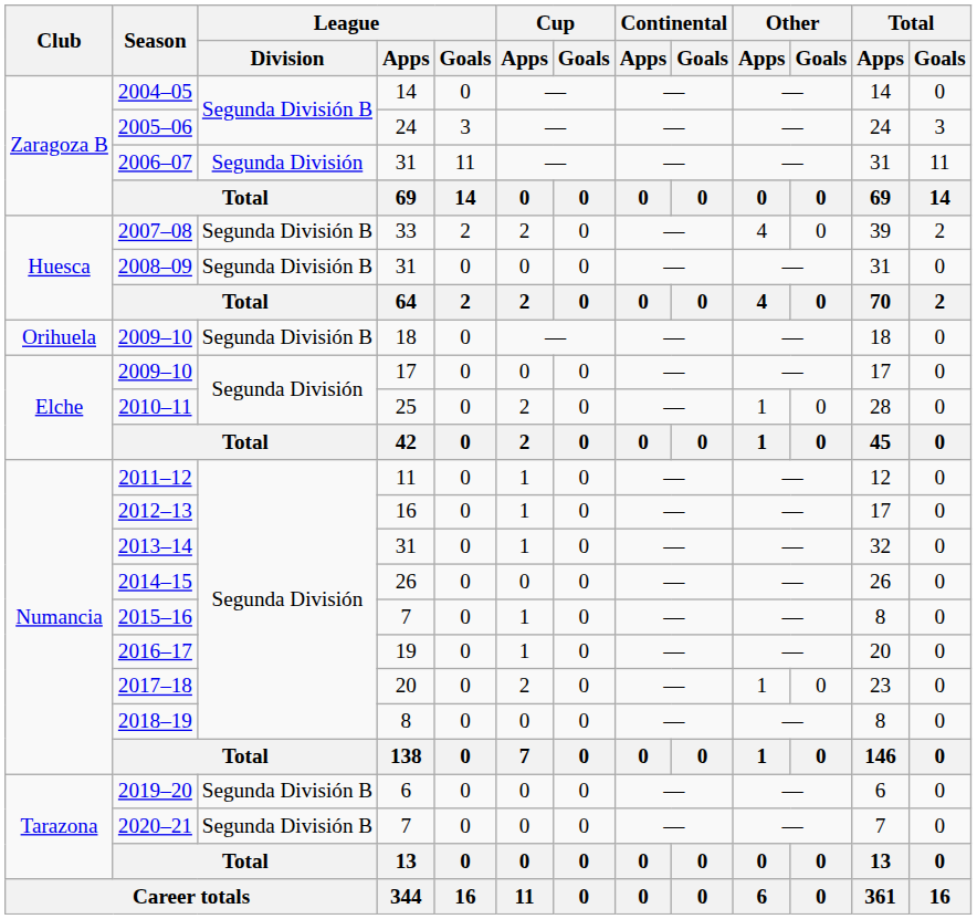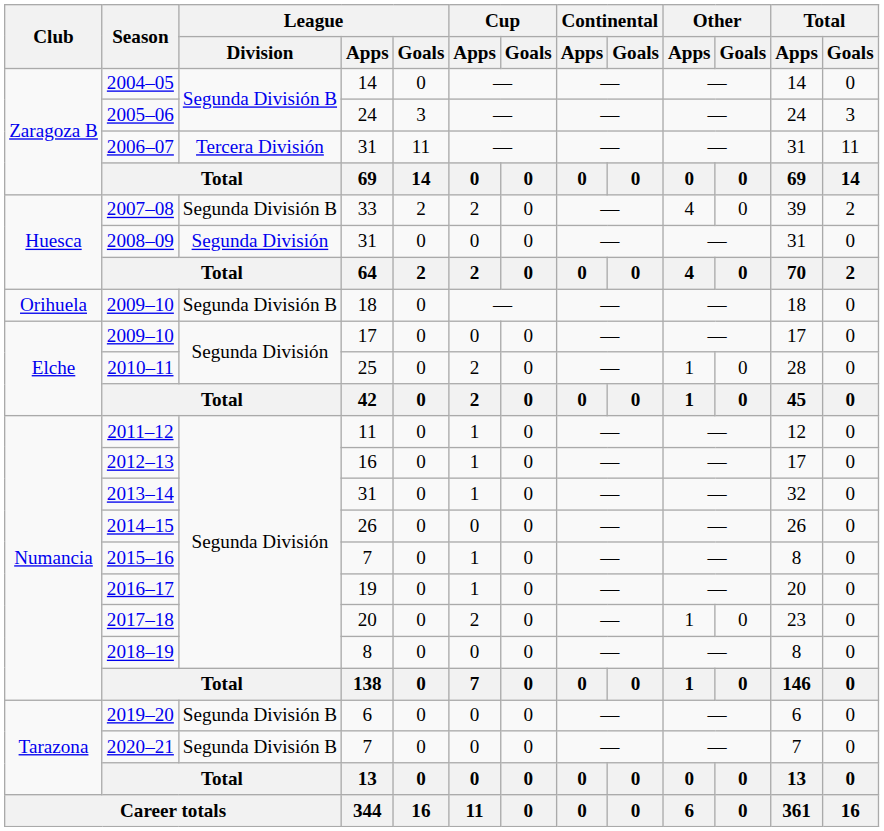 <table class="wikitable" style="font-size:90%; text-align: center">
 <tr>
 <th rowspan=2>Club</th>
 <th rowspan=2>Season</th>
 <th colspan=3>League</th>
 <th colspan=2>Cup</th>
 <th colspan=2>Continental</th>
 <th colspan=2>Other</th>
 <th colspan=2>Total</th>
 </tr>
 <tr>
 <th>Division</th>
 <th>Apps</th>
 <th>Goals</th>
 <th>Apps</th>
 <th>Goals</th>
 <th>Apps</th>
 <th>Goals</th>
 <th>Apps</th>
 <th>Goals</th>
 <th>Apps</th>
 <th>Goals</th>
 </tr>
 <tr>
 <td rowspan=4><a href='#'>Zaragoza B</a></td>
 <td><a href='#'>2004–05</a></td>
 <td rowspan=2><a href='#'>Segunda División B</a></td>
 <td>14</td>
 <td>0</td>
 <td colspan="2">—</td>
 <td colspan="2">—</td>
 <td colspan="2">—</td>
 <td>14</td>
 <td>0</td>
 </tr>
 <tr>
 <td><a href='#'>2005–06</a></td>
 <td>24</td>
 <td>3</td>
 <td colspan="2">—</td>
 <td colspan="2">—</td>
 <td colspan="2">—</td>
 <td>24</td>
 <td>3</td>
 </tr>
 <tr>
 <td><a href='#'>2006–07</a></td>
-<td><a href='#'>Segunda División</a></td>
+<td><a href='#'>Tercera División</a></td>
 <td>31</td>
 <td>11</td>
 <td colspan="2">—</td>
 <td colspan="2">—</td>
 <td colspan="2">—</td>
 <td>31</td>
 <td>11</td>
 </tr>
 <tr>
 <th colspan=2>Total</th>
 <th>69</th>
 <th>14</th>
 <th>0</th>
 <th>0</th>
 <th>0</th>
 <th>0</th>
 <th>0</th>
 <th>0</th>
 <th>69</th>
 <th>14</th>
 </tr>
 <tr>
 <td rowspan=3><a href='#'>Huesca</a></td>
 <td><a href='#'>2007–08</a></td>
 <td>Segunda División B</td>
 <td>33</td>
 <td>2</td>
 <td>2</td>
 <td>0</td>
 <td colspan=2>—</td>
 <td>4</td>
 <td>0</td>
 <td>39</td>
 <td>2</td>
 </tr>
 <tr>
 <td><a href='#'>2008–09</a></td>
-<td>Segunda División B</td>
+<td><a href='#'>Segunda División</a></td>
 <td>31</td>
 <td>0</td>
 <td>0</td>
 <td>0</td>
 <td colspan="2">—</td>
 <td colspan="2">—</td>
 <td>31</td>
 <td>0</td>
 </tr>
 <tr>
 <th colspan=2>Total</th>
 <th>64</th>
 <th>2</th>
 <th>2</th>
 <th>0</th>
 <th>0</th>
 <th>0</th>
 <th>4</th>
 <th>0</th>
 <th>70</th>
 <th>2</th>
 </tr>
 <tr>
 <td><a href='#'>Orihuela</a></td>
 <td><a href='#'>2009–10</a></td>
 <td>Segunda División B</td>
 <td>18</td>
 <td>0</td>
 <td colspan=2>—</td>
 <td colspan=2>—</td>
 <td colspan=2>—</td>
 <td>18</td>
 <td>0</td>
 </tr>
 <tr>
 <td rowspan=3><a href='#'>Elche</a></td>
 <td><a href='#'>2009–10</a></td>
 <td rowspan=2>Segunda División</td>
 <td>17</td>
 <td>0</td>
 <td>0</td>
 <td>0</td>
 <td colspan="2">—</td>
 <td colspan="2">—</td>
 <td>17</td>
 <td>0</td>
 </tr>
 <tr>
 <td><a href='#'>2010–11</a></td>
 <td>25</td>
 <td>0</td>
 <td>2</td>
 <td>0</td>
 <td colspan=2>—</td>
 <td>1</td>
 <td>0</td>
 <td>28</td>
 <td>0</td>
 </tr>
 <tr>
 <th colspan=2>Total</th>
 <th>42</th>
 <th>0</th>
 <th>2</th>
 <th>0</th>
 <th>0</th>
 <th>0</th>
 <th>1</th>
 <th>0</th>
 <th>45</th>
 <th>0</th>
 </tr>
 <tr>
 <td rowspan=9><a href='#'>Numancia</a></td>
 <td><a href='#'>2011–12</a></td>
 <td rowspan=8>Segunda División</td>
 <td>11</td>
 <td>0</td>
 <td>1</td>
 <td>0</td>
 <td colspan="2">—</td>
 <td colspan="2">—</td>
 <td>12</td>
 <td>0</td>
 </tr>
 <tr>
 <td><a href='#'>2012–13</a></td>
 <td>16</td>
 <td>0</td>
 <td>1</td>
 <td>0</td>
 <td colspan="2">—</td>
 <td colspan="2">—</td>
 <td>17</td>
 <td>0</td>
 </tr>
 <tr>
 <td><a href='#'>2013–14</a></td>
 <td>31</td>
 <td>0</td>
 <td>1</td>
 <td>0</td>
 <td colspan="2">—</td>
 <td colspan="2">—</td>
 <td>32</td>
 <td>0</td>
 </tr>
 <tr>
 <td><a href='#'>2014–15</a></td>
 <td>26</td>
 <td>0</td>
 <td>0</td>
 <td>0</td>
 <td colspan="2">—</td>
 <td colspan="2">—</td>
 <td>26</td>
 <td>0</td>
 </tr>
 <tr>
 <td><a href='#'>2015–16</a></td>
 <td>7</td>
 <td>0</td>
 <td>1</td>
 <td>0</td>
 <td colspan="2">—</td>
 <td colspan="2">—</td>
 <td>8</td>
 <td>0</td>
 </tr>
 <tr>
 <td><a href='#'>2016–17</a></td>
 <td>19</td>
 <td>0</td>
 <td>1</td>
 <td>0</td>
 <td colspan="2">—</td>
 <td colspan="2">—</td>
 <td>20</td>
 <td>0</td>
 </tr>
 <tr>
 <td><a href='#'>2017–18</a></td>
 <td>20</td>
 <td>0</td>
 <td>2</td>
 <td>0</td>
 <td colspan=2>—</td>
 <td>1</td>
 <td>0</td>
 <td>23</td>
 <td>0</td>
 </tr>
 <tr>
 <td><a href='#'>2018–19</a></td>
 <td>8</td>
 <td>0</td>
 <td>0</td>
 <td>0</td>
 <td colspan="2">—</td>
 <td colspan="2">—</td>
 <td>8</td>
 <td>0</td>
 </tr>
 <tr>
 <th colspan=2>Total</th>
 <th>138</th>
 <th>0</th>
 <th>7</th>
 <th>0</th>
 <th>0</th>
 <th>0</th>
 <th>1</th>
 <th>0</th>
 <th>146</th>
 <th>0</th>
 </tr>
 <tr>
 <td rowspan=3><a href='#'>Tarazona</a></td>
 <td><a href='#'>2019–20</a></td>
 <td>Segunda División B</td>
 <td>6</td>
 <td>0</td>
 <td>0</td>
 <td>0</td>
 <td colspan=2>—</td>
 <td colspan="2">—</td>
 <td>6</td>
 <td>0</td>
 </tr>
 <tr>
 <td><a href='#'>2020–21</a></td>
 <td>Segunda División B</td>
 <td>7</td>
 <td>0</td>
 <td>0</td>
 <td>0</td>
 <td colspan="2">—</td>
 <td colspan="2">—</td>
 <td>7</td>
 <td>0</td>
 </tr>
 <tr>
 <th colspan=2>Total</th>
 <th>13</th>
 <th>0</th>
 <th>0</th>
 <th>0</th>
 <th>0</th>
 <th>0</th>
 <th>0</th>
 <th>0</th>
 <th>13</th>
 <th>0</th>
 </tr>
 <tr>
 <th colspan=3>Career totals</th>
 <th>344</th>
 <th>16</th>
 <th>11</th>
 <th>0</th>
 <th>0</th>
 <th>0</th>
 <th>6</th>
 <th>0</th>
 <th>361</th>
 <th>16</th>
 </tr>
 </table>
